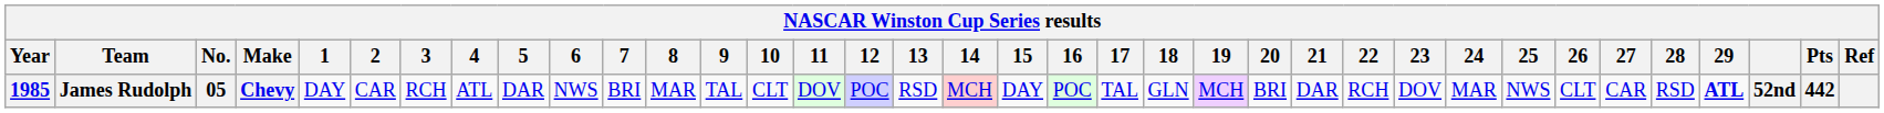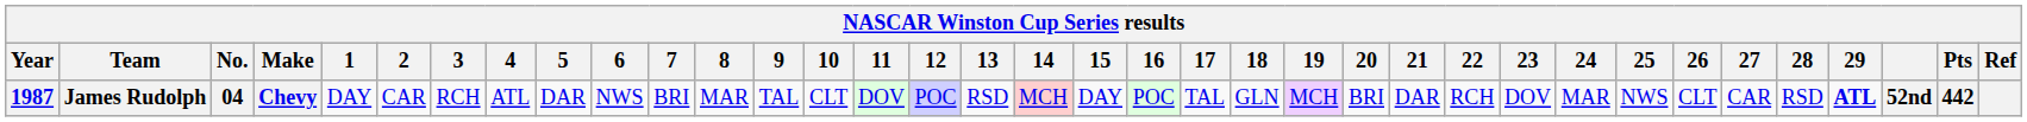 <table class="wikitable" style="text-align:center; font-size:75%">
 <tr>
 <th colspan=45><a href='#'>NASCAR Winston Cup Series</a> results</th>
 </tr>
 <tr>
 <th>Year</th>
 <th>Team</th>
 <th>No.</th>
 <th>Make</th>
 <th>1</th>
 <th>2</th>
 <th>3</th>
 <th>4</th>
 <th>5</th>
 <th>6</th>
 <th>7</th>
 <th>8</th>
 <th>9</th>
 <th>10</th>
 <th>11</th>
 <th>12</th>
 <th>13</th>
 <th>14</th>
 <th>15</th>
 <th>16</th>
 <th>17</th>
 <th>18</th>
 <th>19</th>
 <th>20</th>
 <th>21</th>
 <th>22</th>
 <th>23</th>
 <th>24</th>
 <th>25</th>
 <th>26</th>
 <th>27</th>
 <th>28</th>
 <th>29</th>
 <th></th>
 <th>Pts</th>
 <th>Ref</th>
 </tr>
 <tr>
-<th><a href='#'>1985</a></th>
+<th><a href='#'>1987</a></th>
 <th rowspan=1>James Rudolph</th>
-<th>05</th>
+<th>04</th>
 <th rowspan=1><a href='#'>Chevy</a></th>
 <td><a href='#'>DAY</a></td>
 <td><a href='#'>CAR</a></td>
 <td><a href='#'>RCH</a></td>
 <td><a href='#'>ATL</a></td>
 <td><a href='#'>DAR</a></td>
 <td><a href='#'>NWS</a></td>
 <td><a href='#'>BRI</a></td>
 <td><a href='#'>MAR</a></td>
 <td><a href='#'>TAL</a></td>
 <td><a href='#'>CLT</a></td>
 <td style="background:#DFFFDF;"><a href='#'>DOV</a> <br></td>
 <td style="background:#CFCFFF;"><a href='#'>POC</a> <br></td>
 <td><a href='#'>RSD</a></td>
 <td style="background:#FFCFCF;"><a href='#'>MCH</a> <br></td>
 <td><a href='#'>DAY</a></td>
 <td style="background:#DFFFDF;"><a href='#'>POC</a> <br></td>
 <td><a href='#'>TAL</a></td>
 <td><a href='#'>GLN</a></td>
 <td style="background:#EFCFFF;"><a href='#'>MCH</a> <br></td>
 <td><a href='#'>BRI</a></td>
 <td><a href='#'>DAR</a></td>
 <td><a href='#'>RCH</a></td>
 <td><a href='#'>DOV</a></td>
 <td><a href='#'>MAR</a></td>
 <td><a href='#'>NWS</a></td>
 <td><a href='#'>CLT</a></td>
 <td><a href='#'>CAR</a></td>
 <td><a href='#'>RSD</a></td>
 <td><strong><a href='#'>ATL</a></strong></td>
 <th>52nd</th>
 <th>442</th>
 <th></th>
 </tr>
 </table>
